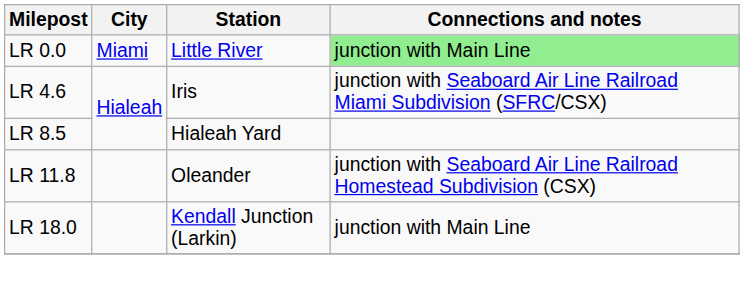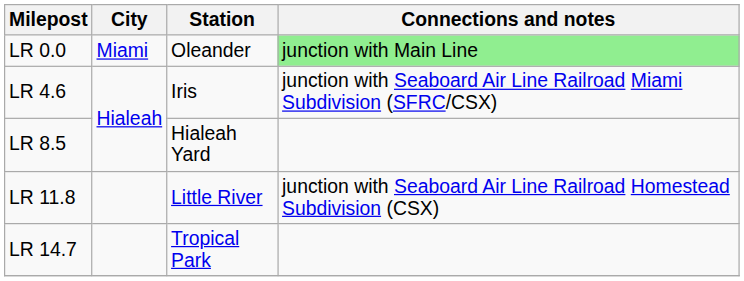 <table class="wikitable mw-collapsible mw-collapsed">
 <tr>
 <th>Milepost</th>
 <th>City</th>
 <th>Station</th>
 <th>Connections and notes</th>
 </tr>
 <tr>
 <td>LR 0.0</td>
 <td><a href='#'>Miami</a></td>
-<td><a href='#'>Little River</a></td>
+<td>Oleander</td>
 <td style="background: lightgreen;">junction with Main Line</td>
 </tr>
 <tr>
 <td>LR 4.6</td>
 <td ! rowspan="2"><a href='#'>Hialeah</a></td>
 <td>Iris</td>
 <td>junction with <a href='#'>Seaboard Air Line Railroad</a> <a href='#'>Miami Subdivision</a> (<a href='#'>SFRC</a>/CSX)</td>
 </tr>
 <tr>
 <td>LR 8.5</td>
 <td>Hialeah Yard</td>
 <td></td>
 </tr>
 <tr>
 <td>LR 11.8</td>
 <td></td>
-<td>Oleander</td>
+<td><a href='#'>Little River</a></td>
 <td>junction with <a href='#'>Seaboard Air Line Railroad</a> <a href='#'>Homestead Subdivision</a> (CSX)</td>
 </tr>
 <tr>
-<td>LR 18.0</td>
+<td>LR 14.7</td>
 <td></td>
-<td><a href='#'>Kendall</a> Junction (Larkin)</td>
-<td>junction with Main Line</td>
+<td><a href='#'>Tropical Park</a></td>
+<td></td>
 </tr>
 <tr>
 </tr>
 </table>
